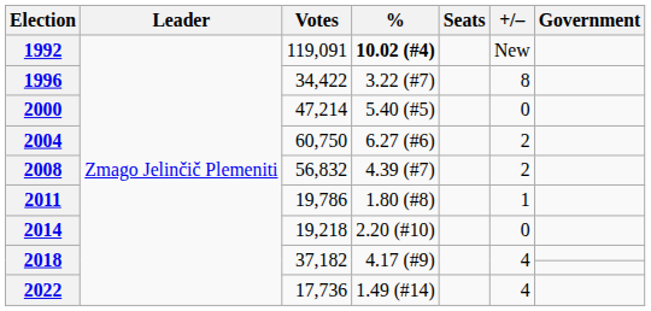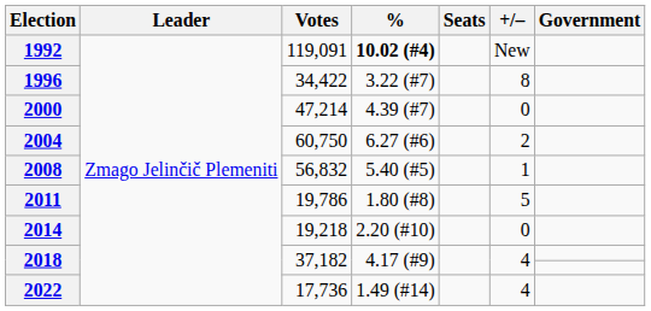 <table class=wikitable style="text-align: right;">
 <tr>
 <th>Election</th>
 <th>Leader</th>
 <th>Votes</th>
 <th>%</th>
 <th>Seats</th>
 <th>+/–</th>
 <th>Government</th>
 </tr>
 <tr>
 <th><a href='#'>1992</a></th>
 <td align=left rowspan=10><a href='#'>Zmago Jelinčič Plemeniti</a></td>
 <td>119,091</td>
 <td><strong>10.02 (#4)</strong></td>
 <td></td>
 <td>New</td>
 <td></td>
 </tr>
 <tr>
 <th><a href='#'>1996</a></th>
 <td>34,422</td>
 <td>3.22 (#7)</td>
 <td></td>
 <td> 8</td>
 <td></td>
 </tr>
 <tr>
 <th><a href='#'>2000</a></th>
 <td>47,214</td>
-<td>5.40 (#5)</td>
+<td>4.39 (#7)</td>
 <td></td>
 <td> 0</td>
 <td></td>
 </tr>
 <tr>
 <th><a href='#'>2004</a></th>
 <td>60,750</td>
 <td>6.27 (#6)</td>
 <td></td>
 <td> 2</td>
 <td></td>
 </tr>
 <tr>
 <th><a href='#'>2008</a></th>
 <td>56,832</td>
-<td>4.39 (#7)</td>
+<td>5.40 (#5)</td>
 <td></td>
-<td> 2</td>
+<td> 1</td>
 <td></td>
 </tr>
 <tr>
 <th><a href='#'>2011</a></th>
 <td>19,786</td>
 <td>1.80 (#8)</td>
 <td></td>
-<td> 1</td>
+<td> 5</td>
 <td></td>
 </tr>
 <tr>
 <th><a href='#'>2014</a></th>
 <td>19,218</td>
 <td>2.20 (#10)</td>
 <td></td>
 <td> 0</td>
 <td></td>
 </tr>
 <tr>
 <th rowspan="2"><a href='#'>2018</a></th>
 <td rowspan="2">37,182</td>
 <td rowspan="2">4.17 (#9)</td>
 <td rowspan="2"></td>
 <td rowspan="2"> 4</td>
 <td></td>
 </tr>
 <tr>
 <td></td>
 </tr>
 <tr>
 <th><a href='#'>2022</a></th>
 <td>17,736</td>
 <td>1.49 (#14)</td>
 <td></td>
 <td> 4</td>
 <td></td>
 </tr>
 </table>
